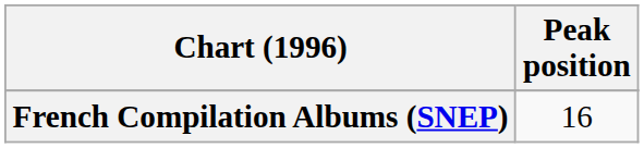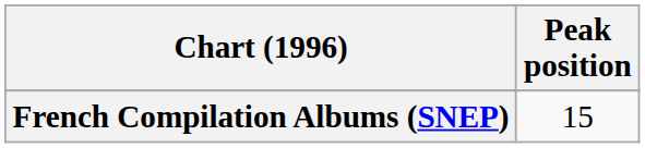 <table class="wikitable sortable plainrowheaders" style="text-align:center">
 <tr>
 <th scope="col">Chart (1996)</th>
 <th scope="col">Peak<br>position</th>
 </tr>
 <tr>
 </tr>
 <tr>
 <th scope="row">French Compilation Albums (<a href='#'>SNEP</a>)</th>
-<td>16</td>
+<td>15</td>
 </tr>
 </table>
